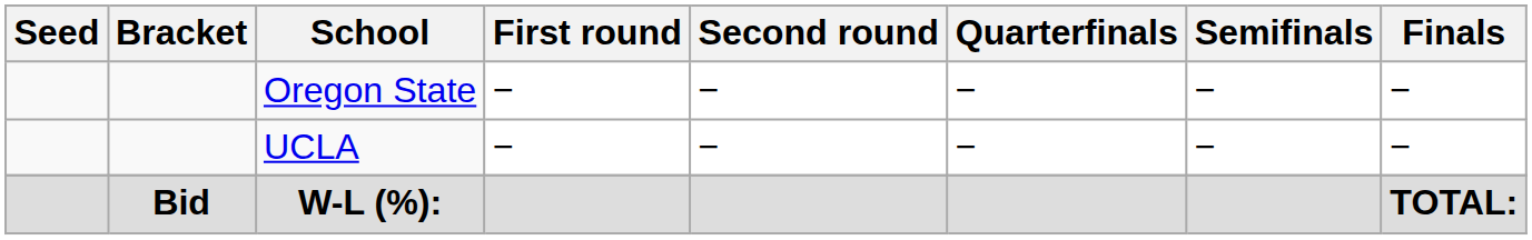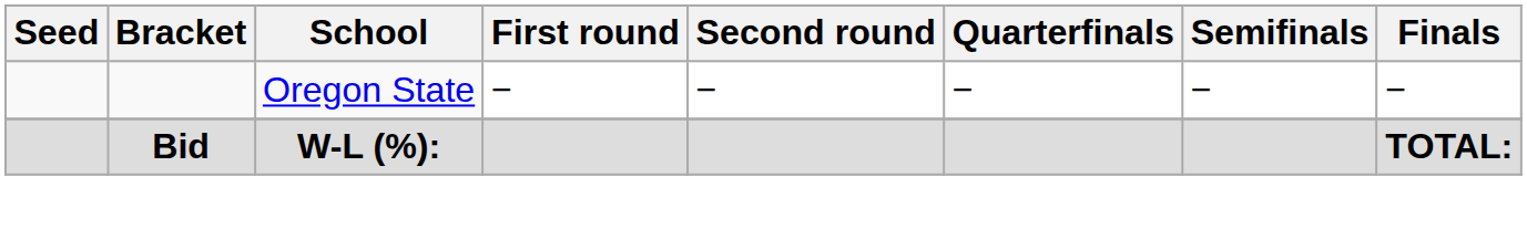 <table class="sortable wikitable" style="white-space:nowrap; font-size:100%;">
 <tr>
 <th>Seed</th>
 <th>Bracket</th>
 <th>School</th>
 <th>First round</th>
 <th>Second round</th>
 <th>Quarterfinals</th>
 <th>Semifinals</th>
 <th>Finals</th>
 </tr>
 <tr>
 <td></td>
 <td></td>
 <td><a href='#'>Oregon State</a></td>
 <td style="background:#fff;">−</td>
 <td style="background:#fff;">−</td>
 <td style="background:#fff;">−</td>
 <td style="background:#fff;">−</td>
 <td style="background:#fff;">−</td>
 </tr>
 <tr>
-<td></td>
-<td></td>
-<td><a href='#'>UCLA</a></td>
-<td style="background:#fff;">−</td>
-<td style="background:#fff;">−</td>
-<td style="background:#fff;">−</td>
-<td style="background:#fff;">−</td>
-<td style="background:#fff;">−</td>
-</tr>
-<tr>
 </tr>
 <tr class="sortbottom" style="text-align:center; background:#ddd;">
 <td></td>
 <td><strong>Bid</strong></td>
 <td><strong>W-L (%):</strong></td>
 <td></td>
 <td></td>
 <td></td>
 <td></td>
 <td><strong>TOTAL:</strong> </td>
 </tr>
 </table>
